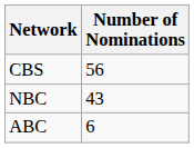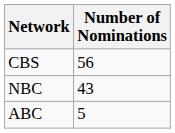 <table class="wikitable">
 <tr>
 <th>Network</th>
 <th>Number of<br>Nominations</th>
 </tr>
 <tr>
 <td>CBS</td>
 <td>56</td>
 </tr>
 <tr>
 <td>NBC</td>
 <td>43</td>
 </tr>
 <tr>
 <td>ABC</td>
-<td>6</td>
+<td>5</td>
 </tr>
 </table>
